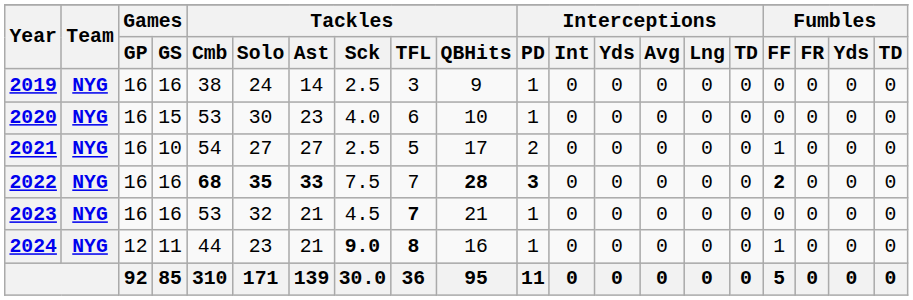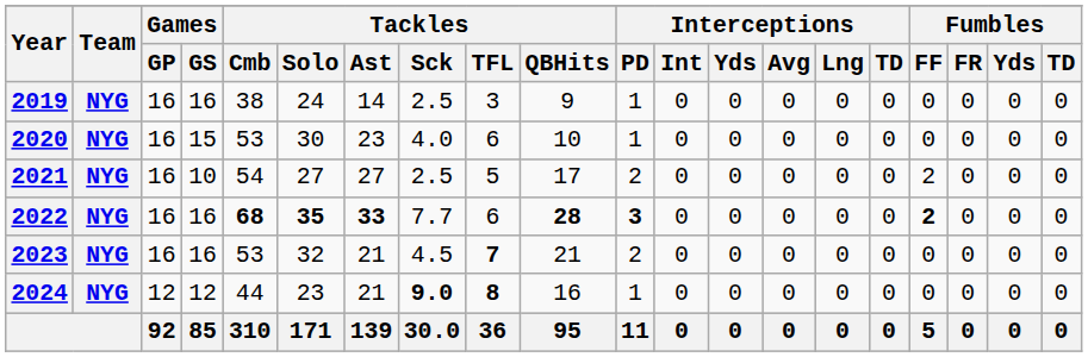 <table class= "wikitable" style="text-align:center;">
 <tr>
 </tr>
 <tr>
 <th rowspan="2">Year</th>
 <th rowspan="2">Team</th>
 <th colspan="2">Games</th>
 <th colspan="6">Tackles</th>
 <th colspan="6">Interceptions</th>
 <th colspan="4">Fumbles</th>
 </tr>
 <tr>
 <th>GP</th>
 <th>GS</th>
 <th>Cmb</th>
 <th>Solo</th>
 <th>Ast</th>
 <th>Sck</th>
 <th>TFL</th>
 <th>QBHits</th>
 <th>PD</th>
 <th>Int</th>
 <th>Yds</th>
 <th>Avg</th>
 <th>Lng</th>
 <th>TD</th>
 <th>FF</th>
 <th>FR</th>
 <th>Yds</th>
 <th>TD</th>
 </tr>
 <tr>
 <th><a href='#'>2019</a></th>
 <th><a href='#'>NYG</a></th>
 <td>16</td>
 <td>16</td>
 <td>38</td>
 <td>24</td>
 <td>14</td>
 <td>2.5</td>
 <td>3</td>
 <td>9</td>
 <td>1</td>
 <td>0</td>
 <td>0</td>
 <td>0</td>
 <td>0</td>
 <td>0</td>
 <td>0</td>
 <td>0</td>
 <td>0</td>
 <td>0</td>
 </tr>
 <tr>
 <th><a href='#'>2020</a></th>
 <th><a href='#'>NYG</a></th>
 <td>16</td>
 <td>15</td>
 <td>53</td>
 <td>30</td>
 <td>23</td>
 <td>4.0</td>
 <td>6</td>
 <td>10</td>
 <td>1</td>
 <td>0</td>
 <td>0</td>
 <td>0</td>
 <td>0</td>
 <td>0</td>
 <td>0</td>
 <td>0</td>
 <td>0</td>
 <td>0</td>
 </tr>
 <tr>
 <th><a href='#'>2021</a></th>
 <th><a href='#'>NYG</a></th>
 <td>16</td>
 <td>10</td>
 <td>54</td>
 <td>27</td>
 <td>27</td>
 <td>2.5</td>
 <td>5</td>
 <td>17</td>
 <td>2</td>
 <td>0</td>
 <td>0</td>
 <td>0</td>
 <td>0</td>
 <td>0</td>
-<td>1</td>
+<td>2</td>
 <td>0</td>
 <td>0</td>
 <td>0</td>
 </tr>
 <tr>
 <th><a href='#'>2022</a></th>
 <th><a href='#'>NYG</a></th>
 <td>16</td>
 <td>16</td>
 <td><strong>68</strong></td>
 <td><strong>35</strong></td>
 <td><strong>33</strong></td>
-<td>7.5</td>
-<td>7</td>
+<td>7.7</td>
+<td>6</td>
 <td><strong>28</strong></td>
 <td><strong>3</strong></td>
 <td>0</td>
 <td>0</td>
 <td>0</td>
 <td>0</td>
 <td>0</td>
 <td><strong>2</strong></td>
 <td>0</td>
 <td>0</td>
 <td>0</td>
 </tr>
 <tr>
 <th><a href='#'>2023</a></th>
 <th><a href='#'>NYG</a></th>
 <td>16</td>
 <td>16</td>
 <td>53</td>
 <td>32</td>
 <td>21</td>
 <td>4.5</td>
 <td><strong>7</strong></td>
 <td>21</td>
-<td>1</td>
+<td>2</td>
 <td>0</td>
 <td>0</td>
 <td>0</td>
 <td>0</td>
 <td>0</td>
 <td>0</td>
 <td>0</td>
 <td>0</td>
 <td>0</td>
 </tr>
 <tr>
 <th><a href='#'>2024</a></th>
 <th><a href='#'>NYG</a></th>
 <td>12</td>
-<td>11</td>
+<td>12</td>
 <td>44</td>
 <td>23</td>
 <td>21</td>
 <td><strong>9.0</strong></td>
 <td><strong>8</strong></td>
 <td>16</td>
 <td>1</td>
 <td>0</td>
 <td>0</td>
 <td>0</td>
 <td>0</td>
 <td>0</td>
-<td>1</td>
+<td>0</td>
 <td>0</td>
 <td>0</td>
 <td>0</td>
 </tr>
 <tr>
 <th colspan="2"></th>
 <th>92</th>
 <th>85</th>
 <th>310</th>
 <th>171</th>
 <th>139</th>
 <th>30.0</th>
 <th>36</th>
 <th>95</th>
 <th>11</th>
 <th>0</th>
 <th>0</th>
 <th>0</th>
 <th>0</th>
 <th>0</th>
 <th>5</th>
 <th>0</th>
 <th>0</th>
 <th>0</th>
 </tr>
 </table>
